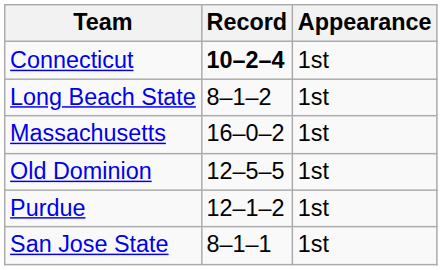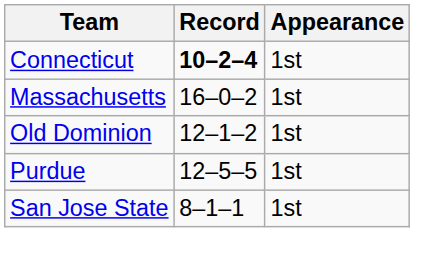 <table class="wikitable">
 <tr>
 <th>Team</th>
 <th>Record</th>
 <th>Appearance</th>
 </tr>
 <tr>
 <td><a href='#'>Connecticut</a></td>
 <td><strong>10–2–4</strong></td>
 <td>1st</td>
 </tr>
 <tr>
-<td><a href='#'>Long Beach State</a></td>
-<td>8–1–2</td>
-<td>1st</td>
-</tr>
-<tr>
 <td><a href='#'>Massachusetts</a></td>
 <td>16–0–2</td>
 <td>1st</td>
 </tr>
 <tr>
 <td><a href='#'>Old Dominion</a></td>
-<td>12–5–5</td>
+<td>12–1–2</td>
 <td>1st</td>
 </tr>
 <tr>
 <td><a href='#'>Purdue</a></td>
-<td>12–1–2</td>
+<td>12–5–5</td>
 <td>1st</td>
 </tr>
 <tr>
 <td><a href='#'>San Jose State</a></td>
 <td>8–1–1</td>
 <td>1st</td>
 </tr>
 </table>
